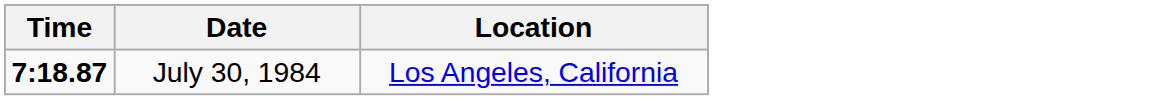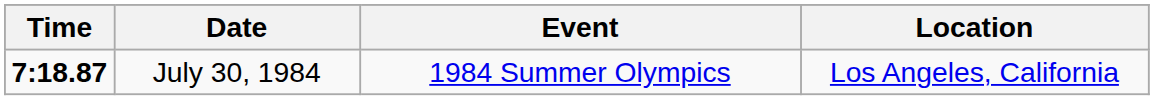 <table class="wikitable" style="font-size: 95%; text-align:center">
 <tr>
 <th width=50>Time</th>
 <th width=125>Date</th>
+<th width=230>Event</th>
 <th width=180>Location</th>
 </tr>
 <tr>
 <td><strong>7:18.87</strong></td>
 <td>July 30, 1984</td>
+<td><a href='#'>1984 Summer Olympics</a></td>
 <td><a href='#'>Los Angeles, California</a></td>
 </tr>
 </table>
